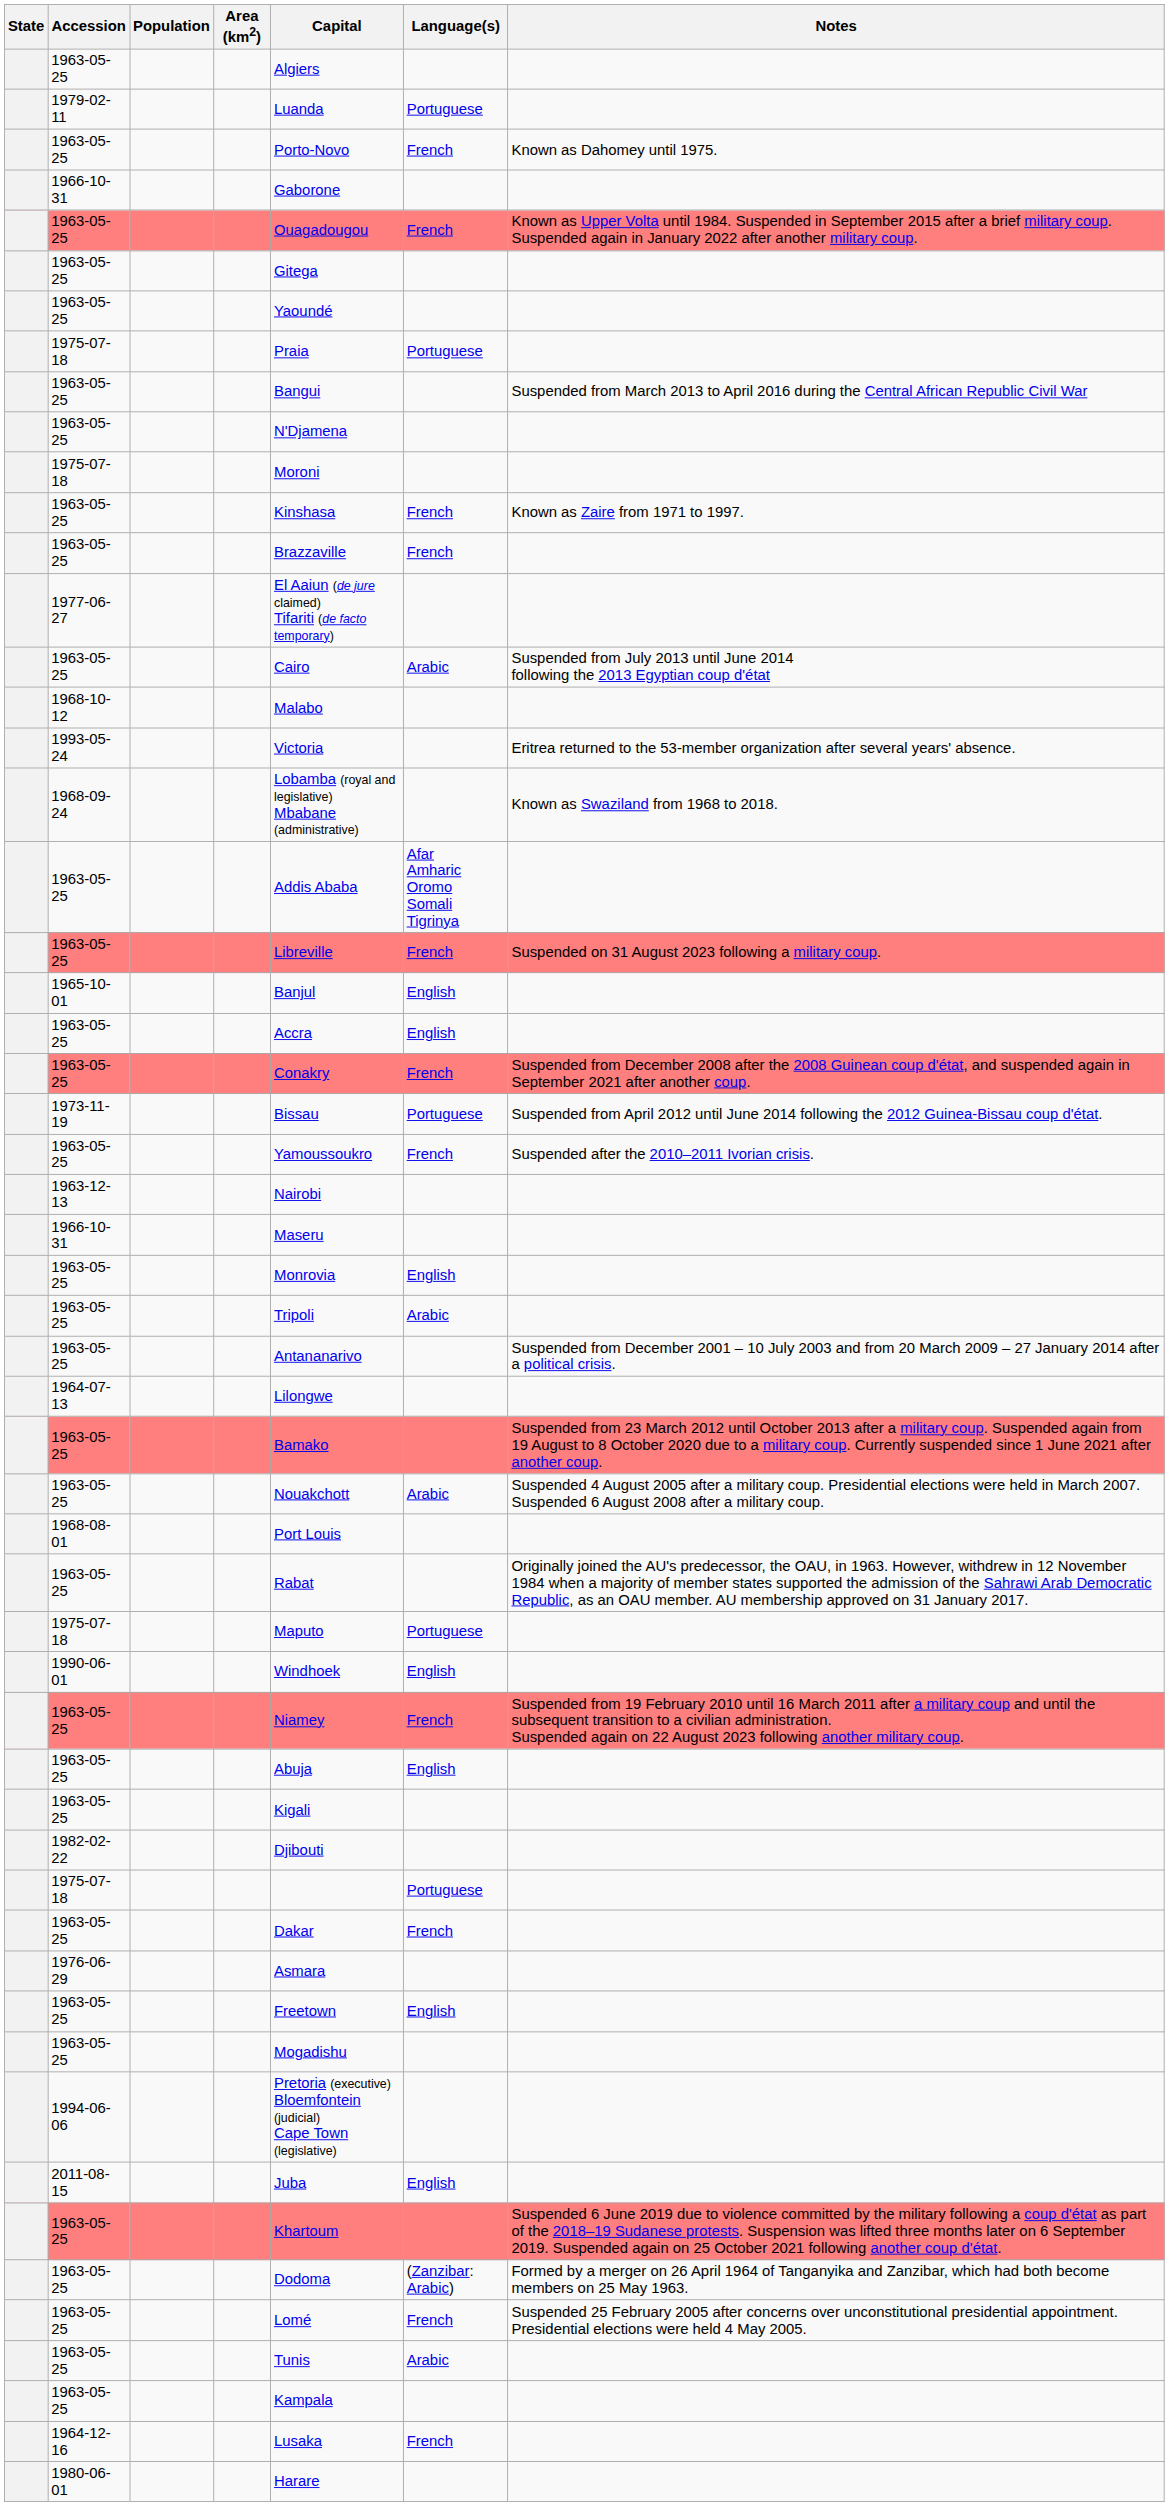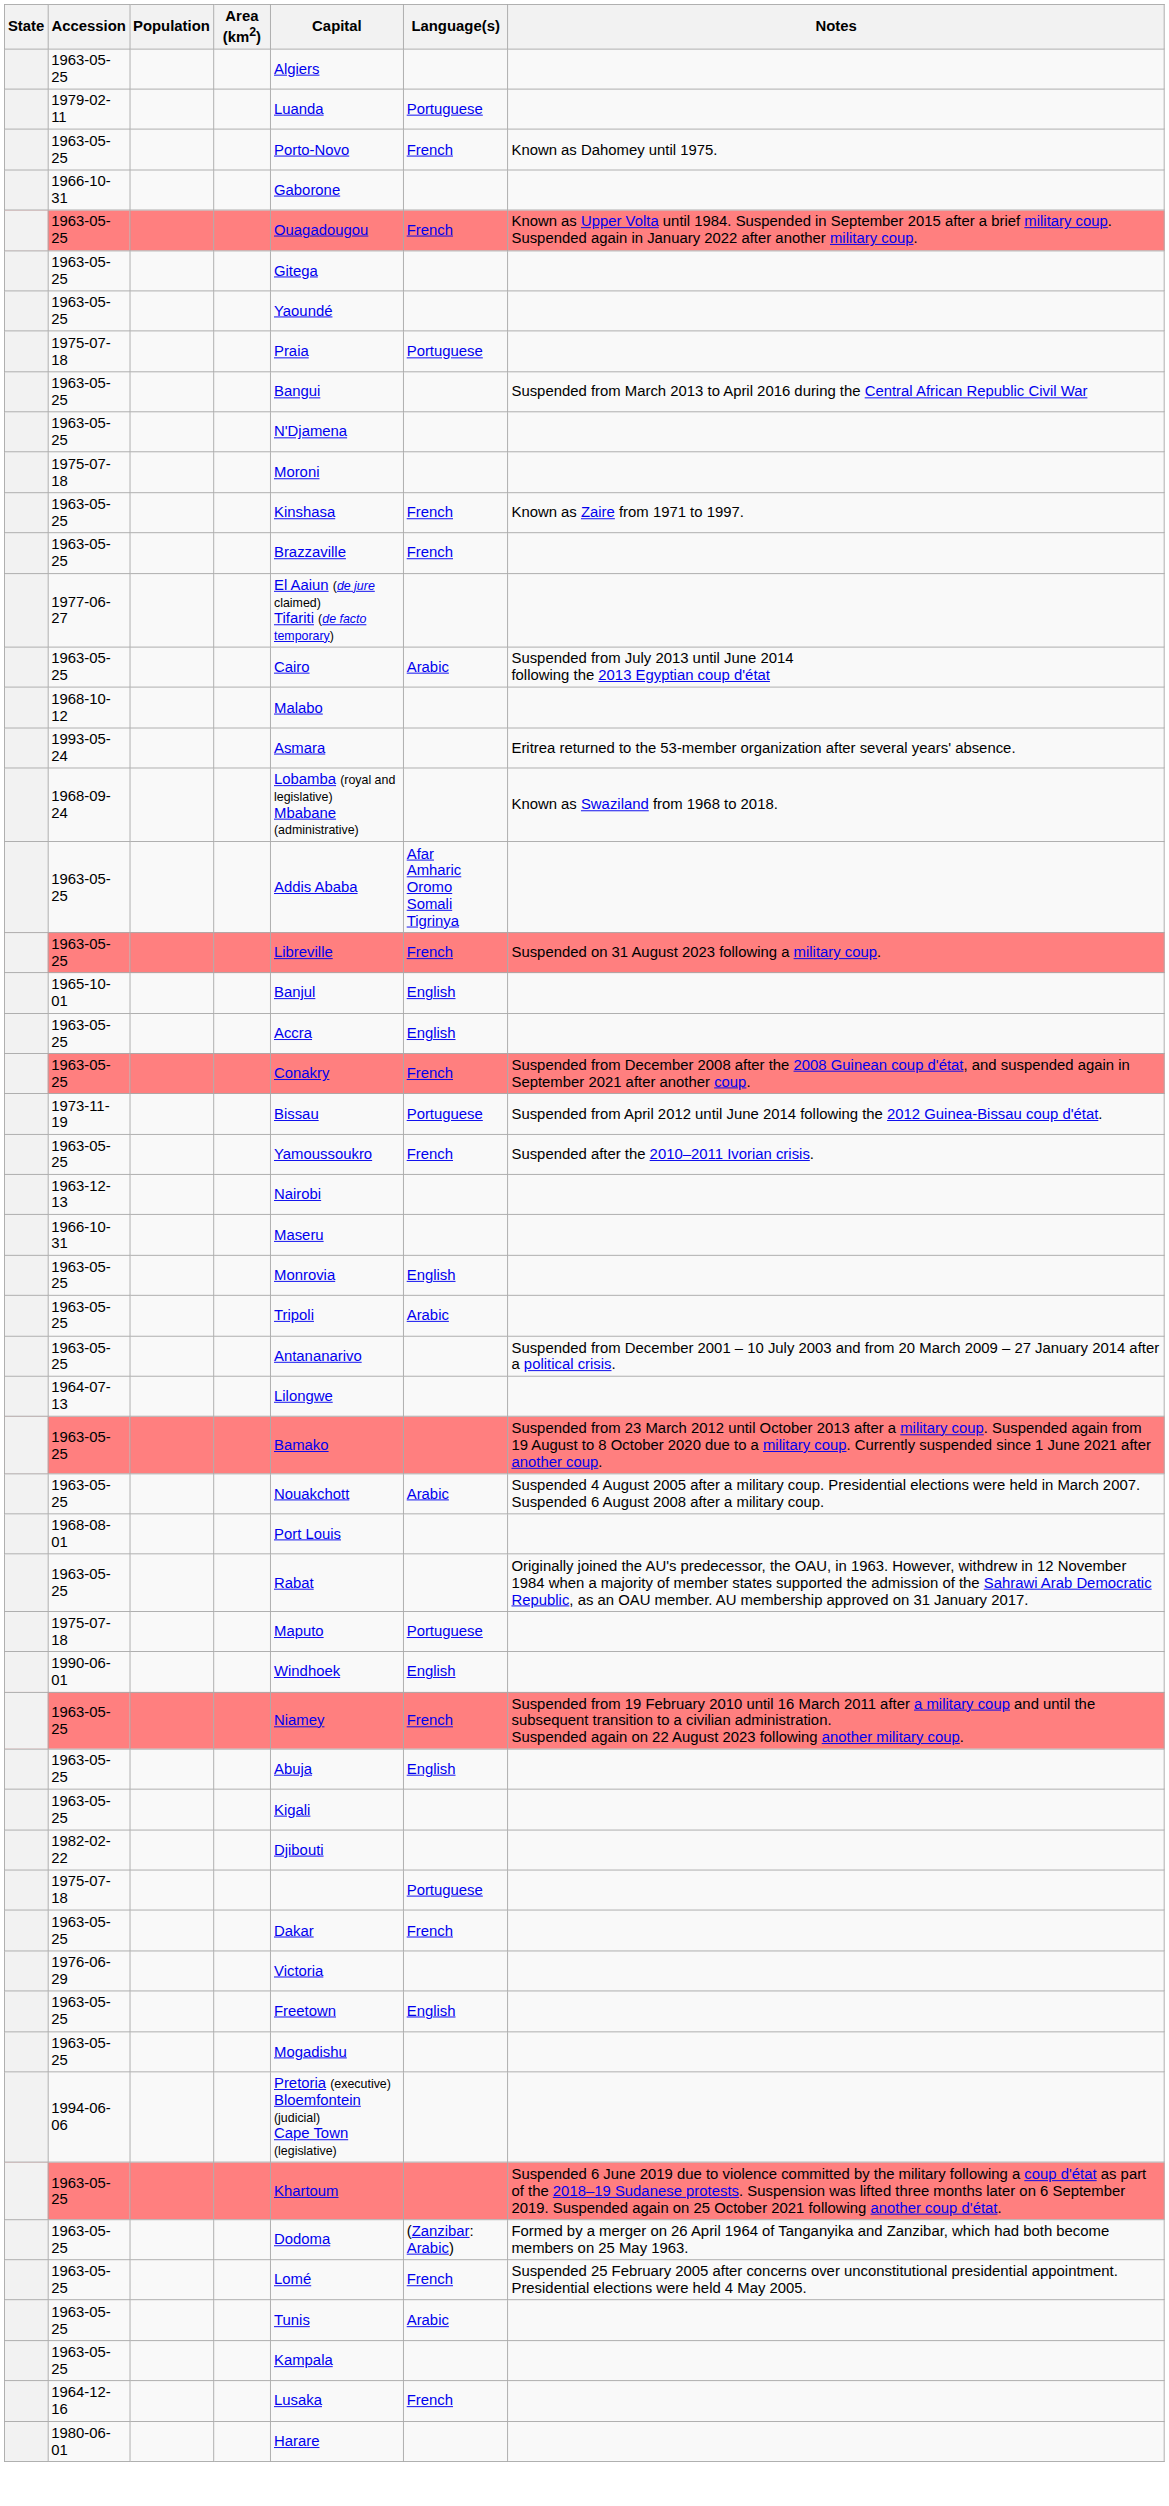 <table class="wikitable sortable plainrowheaders">
 <tr>
 <th>State</th>
 <th scope="col">Accession</th>
 <th scope="col">Population</th>
 <th scope="col">Area (km<sup>2</sup>)</th>
 <th scope="col">Capital</th>
 <th scope="col">Language(s)</th>
 <th scope="col" class="unsortable">Notes</th>
 </tr>
 <tr>
 <th scope="row"></th>
 <td>1963-05-25</td>
 <td style="text-align:right"></td>
 <td style="text-align:right"></td>
 <td><a href='#'>Algiers</a></td>
 <td></td>
 <td></td>
 </tr>
 <tr>
 <th scope="row"></th>
 <td>1979-02-11</td>
 <td style="text-align:right"></td>
 <td style="text-align:right"></td>
 <td><a href='#'>Luanda</a></td>
 <td><a href='#'>Portuguese</a></td>
 <td></td>
 </tr>
 <tr>
 <th scope="row"></th>
 <td>1963-05-25</td>
 <td style="text-align:right"></td>
 <td style="text-align:right"></td>
 <td><a href='#'>Porto-Novo</a></td>
 <td><a href='#'>French</a></td>
 <td>Known as Dahomey until 1975.</td>
 </tr>
 <tr>
 <th scope="row"></th>
 <td>1966-10-31</td>
 <td style="text-align:right"></td>
 <td style="text-align:right"></td>
 <td><a href='#'>Gaborone</a></td>
 <td></td>
 <td></td>
 </tr>
 <tr bgcolor="#FF7F7F">
 <th scope="row"></th>
 <td>1963-05-25</td>
 <td style="text-align:right"></td>
 <td style="text-align:right"></td>
 <td><a href='#'>Ouagadougou</a></td>
 <td><a href='#'>French</a></td>
 <td>Known as <a href='#'>Upper Volta</a> until 1984. Suspended in September 2015 after a brief <a href='#'>military coup</a>. Suspended again in January 2022 after another <a href='#'>military coup</a>.</td>
 </tr>
 <tr>
 <th scope="row"></th>
 <td>1963-05-25</td>
 <td style="text-align:right"></td>
 <td style="text-align:right"></td>
 <td><a href='#'>Gitega</a></td>
 <td></td>
 <td></td>
 </tr>
 <tr>
 <th scope="row"></th>
 <td>1963-05-25</td>
 <td style="text-align:right"></td>
 <td style="text-align:right"></td>
 <td><a href='#'>Yaoundé</a></td>
 <td></td>
 <td></td>
 </tr>
 <tr>
 <th scope="row"></th>
 <td>1975-07-18</td>
 <td style="text-align:right"></td>
 <td style="text-align:right"></td>
 <td><a href='#'>Praia</a></td>
 <td><a href='#'>Portuguese</a></td>
 <td></td>
 </tr>
 <tr>
 <th scope="row"></th>
 <td>1963-05-25</td>
 <td style="text-align:right"></td>
 <td style="text-align:right"></td>
 <td><a href='#'>Bangui</a></td>
 <td></td>
 <td>Suspended from March 2013 to April 2016 during the <a href='#'>Central African Republic Civil War</a></td>
 </tr>
 <tr>
 <th scope="row"></th>
 <td>1963-05-25</td>
 <td style="text-align:right"></td>
 <td style="text-align:right"></td>
 <td><a href='#'>N'Djamena</a></td>
 <td></td>
 <td></td>
 </tr>
 <tr>
 <th scope="row"></th>
 <td>1975-07-18</td>
 <td style="text-align:right"></td>
 <td style="text-align:right"></td>
 <td><a href='#'>Moroni</a></td>
 <td></td>
 <td></td>
 </tr>
 <tr>
 <th scope="row"></th>
 <td>1963-05-25</td>
 <td style="text-align:right"></td>
 <td style="text-align:right"></td>
 <td><a href='#'>Kinshasa</a></td>
 <td><a href='#'>French</a></td>
 <td>Known as <a href='#'>Zaire</a> from 1971 to 1997.</td>
 </tr>
 <tr>
 <th scope="row"></th>
 <td>1963-05-25</td>
 <td style="text-align:right"></td>
 <td style="text-align:right"></td>
 <td><a href='#'>Brazzaville</a></td>
 <td><a href='#'>French</a></td>
 <td></td>
 </tr>
 <tr>
 <th scope="row"></th>
 <td>1977-06-27</td>
 <td style="text-align:right"></td>
 <td style="text-align:right"></td>
 <td><a href='#'>El Aaiun</a> <small>(<em><a href='#'>de jure</a></em> claimed)</small><br><a href='#'>Tifariti</a> <small>(<em><a href='#'>de facto</a></em> <a href='#'>temporary</a>)</small></td>
 <td></td>
 <td></td>
 </tr>
 <tr>
 <th scope="row"></th>
 <td>1963-05-25</td>
 <td style="text-align:right"></td>
 <td style="text-align:right"></td>
 <td><a href='#'>Cairo</a></td>
 <td><a href='#'>Arabic</a></td>
 <td>Suspended from July 2013 until June 2014<br>following the <a href='#'>2013 Egyptian coup d'état</a></td>
 </tr>
 <tr>
 <th scope="row"></th>
 <td>1968-10-12</td>
 <td style="text-align:right"></td>
 <td style="text-align:right"></td>
 <td><a href='#'>Malabo</a></td>
 <td></td>
 <td></td>
 </tr>
 <tr>
 <th scope="row"></th>
 <td>1993-05-24</td>
 <td style="text-align:right"></td>
 <td style="text-align:right"></td>
-<td><a href='#'>Victoria</a></td>
+<td><a href='#'>Asmara</a></td>
 <td></td>
 <td>Eritrea returned to the 53-member organization after several years' absence.</td>
 </tr>
 <tr>
 <th scope="row"></th>
 <td>1968-09-24</td>
 <td style="text-align:right"></td>
 <td style="text-align:right"></td>
 <td><a href='#'>Lobamba</a> <small>(royal and legislative)</small><br><a href='#'>Mbabane</a> <small>(administrative)</small></td>
 <td></td>
 <td>Known as <a href='#'>Swaziland</a> from 1968 to 2018.</td>
 </tr>
 <tr>
 <th scope="row"></th>
 <td>1963-05-25</td>
 <td style="text-align:right"></td>
 <td style="text-align:right"></td>
 <td><a href='#'>Addis Ababa</a></td>
 <td><a href='#'>Afar</a> <br> <a href='#'>Amharic</a> <br> <a href='#'>Oromo</a> <br> <a href='#'>Somali</a> <br> <a href='#'>Tigrinya</a></td>
 <td></td>
 </tr>
 <tr bgcolor="#FF7F7F">
 <th scope="row"></th>
 <td>1963-05-25</td>
 <td style="text-align:right"></td>
 <td style="text-align:right"></td>
 <td><a href='#'>Libreville</a></td>
 <td><a href='#'>French</a></td>
 <td>Suspended on 31 August 2023 following a <a href='#'>military coup</a>.</td>
 </tr>
 <tr>
 <th scope="row"></th>
 <td>1965-10-01</td>
 <td style="text-align:right"></td>
 <td style="text-align:right"></td>
 <td><a href='#'>Banjul</a></td>
 <td><a href='#'>English</a></td>
 <td></td>
 </tr>
 <tr>
 <th scope="row"></th>
 <td>1963-05-25</td>
 <td style="text-align:right"></td>
 <td style="text-align:right"></td>
 <td><a href='#'>Accra</a></td>
 <td><a href='#'>English</a></td>
 <td></td>
 </tr>
 <tr bgcolor="#FF7F7F">
 <th scope="row"></th>
 <td>1963-05-25</td>
 <td style="text-align:right"></td>
 <td style="text-align:right"></td>
 <td><a href='#'>Conakry</a></td>
 <td><a href='#'>French</a></td>
 <td>Suspended from December 2008  after the <a href='#'>2008 Guinean coup d'état</a>, and suspended again in September 2021 after another <a href='#'>coup</a>.</td>
 </tr>
 <tr>
 <th scope="row"></th>
 <td>1973-11-19</td>
 <td style="text-align:right"></td>
 <td style="text-align:right"></td>
 <td><a href='#'>Bissau</a></td>
 <td><a href='#'>Portuguese</a></td>
 <td>Suspended from April 2012 until June 2014 following the <a href='#'>2012 Guinea-Bissau coup d'état</a>.</td>
 </tr>
 <tr>
 <th scope="row"></th>
 <td>1963-05-25</td>
 <td style="text-align:right"></td>
 <td style="text-align:right"></td>
 <td><a href='#'>Yamoussoukro</a></td>
 <td><a href='#'>French</a></td>
 <td>Suspended after the <a href='#'>2010–2011 Ivorian crisis</a>.</td>
 </tr>
 <tr>
 <th scope="row"></th>
 <td>1963-12-13</td>
 <td style="text-align:right"></td>
 <td style="text-align:right"></td>
 <td><a href='#'>Nairobi</a></td>
 <td></td>
 <td></td>
 </tr>
 <tr>
 <th scope="row"></th>
 <td>1966-10-31</td>
 <td style="text-align:right"></td>
 <td style="text-align:right"></td>
 <td><a href='#'>Maseru</a></td>
 <td></td>
 <td></td>
 </tr>
 <tr>
 <th scope="row"></th>
 <td>1963-05-25</td>
 <td style="text-align:right"></td>
 <td style="text-align:right"></td>
 <td><a href='#'>Monrovia</a></td>
 <td><a href='#'>English</a></td>
 <td></td>
 </tr>
 <tr>
 <th scope="row"></th>
 <td>1963-05-25</td>
 <td style="text-align:right"></td>
 <td style="text-align:right"></td>
 <td><a href='#'>Tripoli</a></td>
 <td><a href='#'>Arabic</a></td>
 <td></td>
 </tr>
 <tr>
 <th scope="row"></th>
 <td>1963-05-25</td>
 <td style="text-align:right"></td>
 <td style="text-align:right"></td>
 <td><a href='#'>Antananarivo</a></td>
 <td></td>
 <td>Suspended from December 2001 – 10 July 2003 and from 20 March 2009 – 27 January 2014 after a <a href='#'>political crisis</a>.</td>
 </tr>
 <tr>
 <th scope="row"></th>
 <td>1964-07-13</td>
 <td style="text-align:right"></td>
 <td style="text-align:right"></td>
 <td><a href='#'>Lilongwe</a></td>
 <td></td>
 <td></td>
 </tr>
 <tr bgcolor="#FF7F7F">
 <th scope="row"></th>
 <td>1963-05-25</td>
 <td style="text-align:right"></td>
 <td style="text-align:right"></td>
 <td><a href='#'>Bamako</a></td>
 <td></td>
 <td>Suspended from 23 March 2012 until October 2013 after a <a href='#'>military coup</a>. Suspended again from 19 August to 8 October 2020 due to a <a href='#'>military coup</a>. Currently suspended since 1 June 2021 after <a href='#'>another coup</a>.</td>
 </tr>
 <tr>
 <th scope="row"></th>
 <td>1963-05-25</td>
 <td style="text-align:right"></td>
 <td style="text-align:right"></td>
 <td><a href='#'>Nouakchott</a></td>
 <td><a href='#'>Arabic</a></td>
 <td>Suspended 4 August 2005 after a military coup. Presidential elections were held in March 2007. Suspended 6 August 2008 after a military coup.</td>
 </tr>
 <tr>
 <th scope="row"></th>
 <td>1968-08-01</td>
 <td style="text-align:right"></td>
 <td style="text-align:right"></td>
 <td><a href='#'>Port Louis</a></td>
 <td></td>
 <td></td>
 </tr>
 <tr>
 <th scope="row"></th>
 <td>1963-05-25</td>
 <td style="text-align:right"></td>
 <td style="text-align:right"></td>
 <td><a href='#'>Rabat</a></td>
 <td></td>
 <td>Originally joined the AU's predecessor, the OAU, in 1963. However, withdrew in 12 November 1984 when a majority of member states supported the admission of the <a href='#'>Sahrawi Arab Democratic Republic</a>, as an OAU member. AU membership approved on 31 January 2017.</td>
 </tr>
 <tr>
 <th scope="row"></th>
 <td>1975-07-18</td>
 <td style="text-align:right"></td>
 <td style="text-align:right"></td>
 <td><a href='#'>Maputo</a></td>
 <td><a href='#'>Portuguese</a></td>
 <td></td>
 </tr>
 <tr>
 <th scope="row"></th>
 <td>1990-06-01</td>
 <td style="text-align:right"></td>
 <td style="text-align:right"></td>
 <td><a href='#'>Windhoek</a></td>
 <td><a href='#'>English</a></td>
 <td></td>
 </tr>
 <tr bgcolor="#FF7F7F">
 <th scope="row"></th>
 <td>1963-05-25</td>
 <td style="text-align:right"></td>
 <td style="text-align:right"></td>
 <td><a href='#'>Niamey</a></td>
 <td><a href='#'>French</a></td>
 <td>Suspended from 19 February 2010 until 16 March 2011 after <a href='#'>a military coup</a> and until the subsequent transition to a civilian administration.<br>Suspended again on 22 August 2023 following <a href='#'>another military coup</a>.</td>
 </tr>
 <tr>
 <th scope="row"></th>
 <td>1963-05-25</td>
 <td style="text-align:right"></td>
 <td style="text-align:right"></td>
 <td><a href='#'>Abuja</a></td>
 <td><a href='#'>English</a></td>
 <td></td>
 </tr>
 <tr>
 <th scope="row"></th>
 <td>1963-05-25</td>
 <td style="text-align:right"></td>
 <td style="text-align:right"></td>
 <td><a href='#'>Kigali</a></td>
 <td></td>
 <td></td>
 </tr>
 <tr>
 <th scope="row"></th>
 <td>1982-02-22</td>
 <td style="text-align:right"></td>
 <td style="text-align:right"></td>
 <td><a href='#'>Djibouti</a></td>
 <td></td>
 <td></td>
 </tr>
 <tr>
 <th scope="row"></th>
 <td>1975-07-18</td>
 <td style="text-align:right"></td>
 <td style="text-align:right"></td>
 <td></td>
 <td><a href='#'>Portuguese</a></td>
 <td></td>
 </tr>
 <tr>
 <th scope="row"></th>
 <td>1963-05-25</td>
 <td style="text-align:right"></td>
 <td style="text-align:right"></td>
 <td><a href='#'>Dakar</a></td>
 <td><a href='#'>French</a></td>
 <td></td>
 </tr>
 <tr>
 <th scope="row"></th>
 <td>1976-06-29</td>
 <td style="text-align:right"></td>
 <td style="text-align:right"></td>
-<td><a href='#'>Asmara</a></td>
+<td><a href='#'>Victoria</a></td>
 <td></td>
 <td></td>
 </tr>
 <tr>
 <th scope="row"></th>
 <td>1963-05-25</td>
 <td style="text-align:right"></td>
 <td style="text-align:right"></td>
 <td><a href='#'>Freetown</a></td>
 <td><a href='#'>English</a></td>
 <td></td>
 </tr>
 <tr>
 <th scope="row"></th>
 <td>1963-05-25</td>
 <td style="text-align:right"></td>
 <td style="text-align:right"></td>
 <td><a href='#'>Mogadishu</a></td>
 <td></td>
 <td></td>
 </tr>
 <tr>
 <th scope="row"></th>
 <td>1994-06-06</td>
 <td style="text-align:right"></td>
 <td style="text-align:right"></td>
 <td><a href='#'>Pretoria</a> <small>(executive)</small><br><a href='#'>Bloemfontein</a> <small>(judicial)</small><br><a href='#'>Cape Town</a> <small>(legislative)</small></td>
 <td></td>
-<td></td>
-</tr>
-<tr>
-<th scope="row"></th>
-<td>2011-08-15</td>
-<td style="text-align:right"></td>
-<td style="text-align:right"></td>
-<td><a href='#'>Juba</a></td>
-<td><a href='#'>English</a></td>
 <td></td>
 </tr>
 <tr bgcolor="#FF7F7F">
 <th scope="row"></th>
 <td>1963-05-25</td>
 <td style="text-align:right"></td>
 <td style="text-align:right"></td>
 <td><a href='#'>Khartoum</a></td>
 <td></td>
 <td>Suspended 6 June 2019 due to violence committed by the military following a <a href='#'>coup d'état</a> as part of the <a href='#'>2018–19 Sudanese protests</a>. Suspension was lifted three months later on 6 September 2019. Suspended again on 25 October 2021 following <a href='#'>another coup d'état</a>.</td>
 </tr>
 <tr>
 <th scope="row"></th>
 <td>1963-05-25</td>
 <td style="text-align:right"></td>
 <td style="text-align:right"></td>
 <td><a href='#'>Dodoma</a></td>
 <td> (<a href='#'>Zanzibar</a>: <a href='#'>Arabic</a>)</td>
 <td>Formed by a merger on 26 April 1964 of Tanganyika and Zanzibar, which had both become members on 25 May 1963.</td>
 </tr>
 <tr>
 <th scope="row"></th>
 <td>1963-05-25</td>
 <td style="text-align:right"></td>
 <td style="text-align:right"></td>
 <td><a href='#'>Lomé</a></td>
 <td><a href='#'>French</a></td>
 <td>Suspended 25 February 2005 after concerns over unconstitutional presidential appointment. Presidential elections were held 4 May 2005.</td>
 </tr>
 <tr>
 <th scope="row"></th>
 <td>1963-05-25</td>
 <td style="text-align:right"></td>
 <td style="text-align:right"></td>
 <td><a href='#'>Tunis</a></td>
 <td><a href='#'>Arabic</a></td>
 <td></td>
 </tr>
 <tr>
 <th scope="row"></th>
 <td>1963-05-25</td>
 <td style="text-align:right"></td>
 <td style="text-align:right"></td>
 <td><a href='#'>Kampala</a></td>
 <td></td>
 <td></td>
 </tr>
 <tr>
 <th scope="row"></th>
 <td>1964-12-16</td>
 <td style="text-align:right"></td>
 <td style="text-align:right"></td>
 <td><a href='#'>Lusaka</a></td>
 <td><a href='#'>French</a></td>
 <td></td>
 </tr>
 <tr>
 <th scope="row"></th>
 <td>1980-06-01</td>
 <td style="text-align:right"></td>
 <td style="text-align:right"></td>
 <td><a href='#'>Harare</a></td>
 <td></td>
 <td></td>
 </tr>
 </table>
